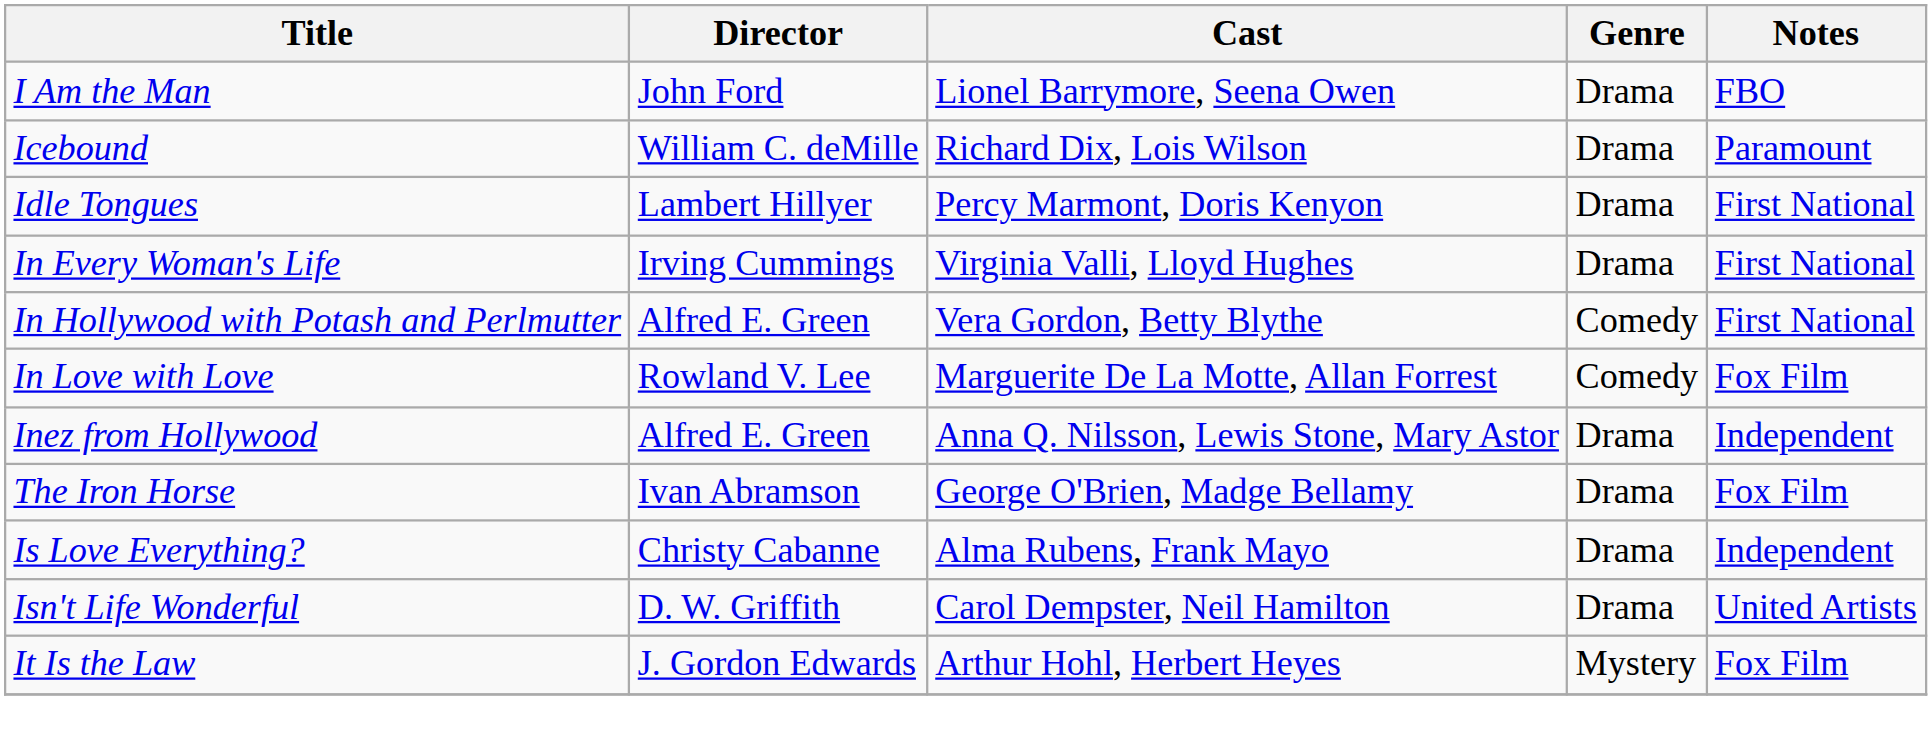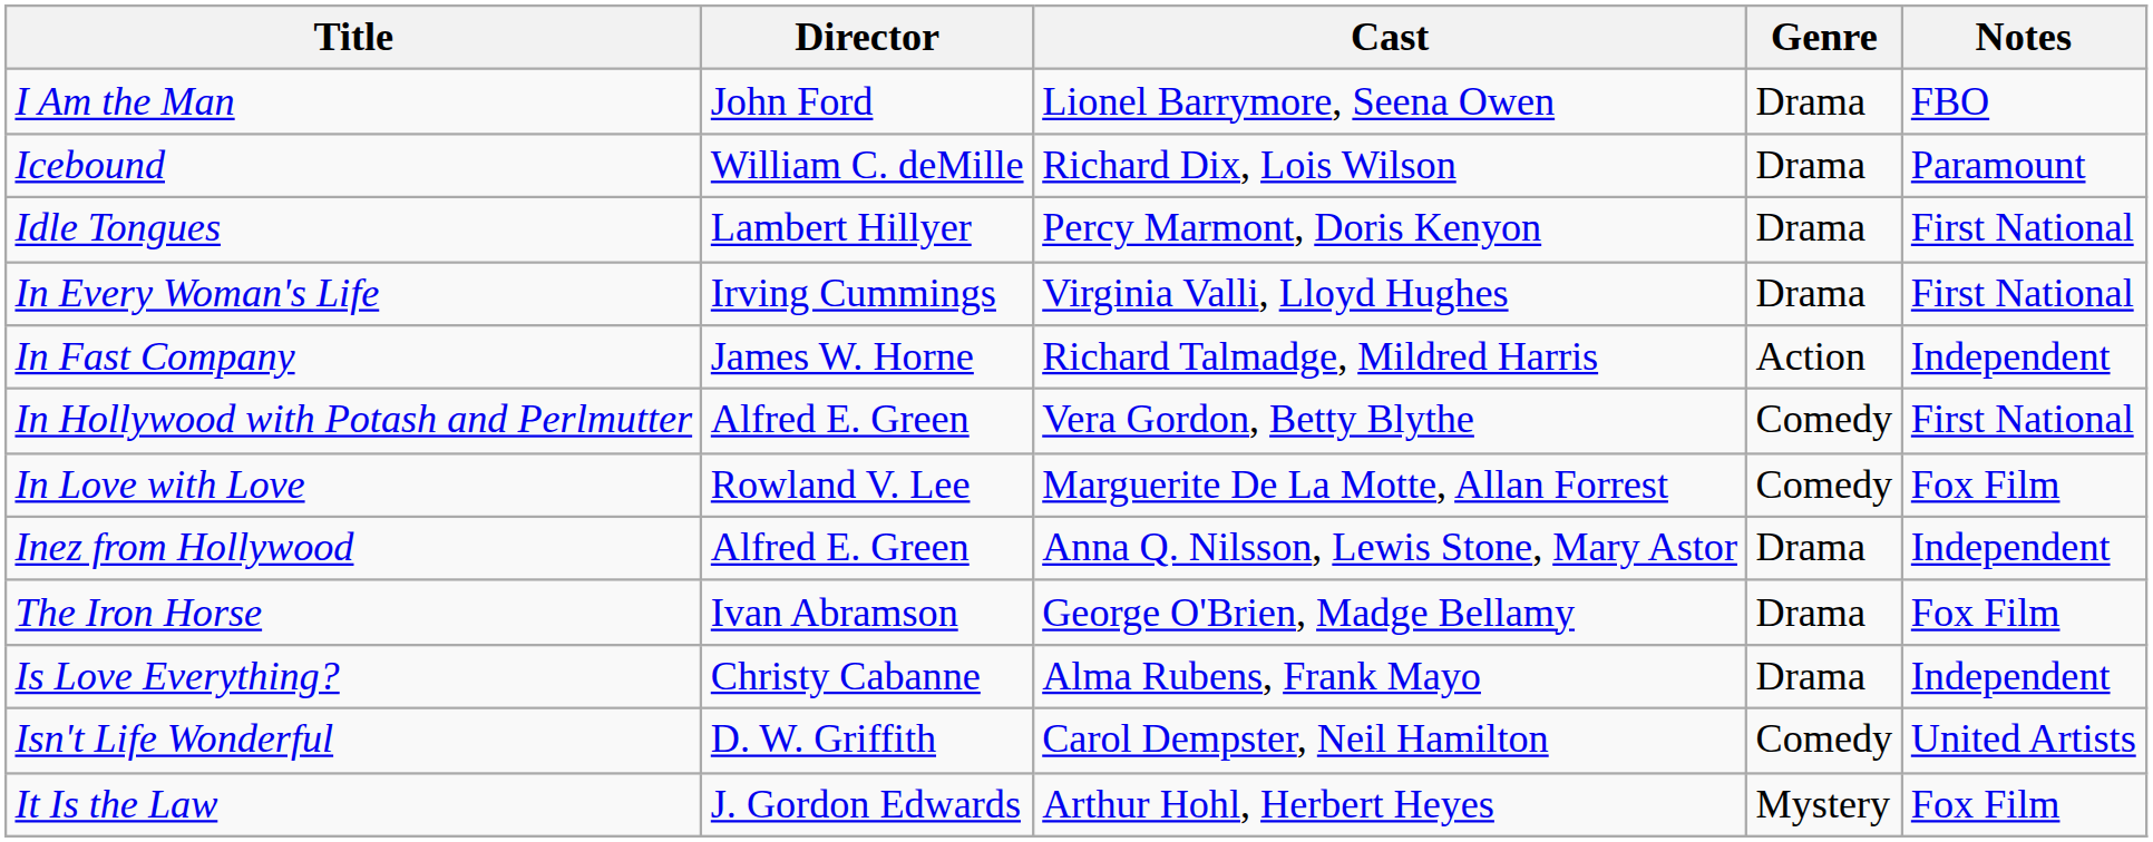 <table class="wikitable">
 <tr>
 <th>Title</th>
 <th>Director</th>
 <th>Cast</th>
 <th>Genre</th>
 <th>Notes</th>
 </tr>
 <tr>
 <td><em><a href='#'>I Am the Man</a></em></td>
 <td><a href='#'>John Ford</a></td>
 <td><a href='#'>Lionel Barrymore</a>, <a href='#'>Seena Owen</a></td>
 <td>Drama</td>
 <td><a href='#'>FBO</a></td>
 </tr>
 <tr>
 <td><em><a href='#'>Icebound</a></em></td>
 <td><a href='#'>William C. deMille</a></td>
 <td><a href='#'>Richard Dix</a>, <a href='#'>Lois Wilson</a></td>
 <td>Drama</td>
 <td><a href='#'>Paramount</a></td>
 </tr>
 <tr>
 <td><em><a href='#'>Idle Tongues</a></em></td>
 <td><a href='#'>Lambert Hillyer</a></td>
 <td><a href='#'>Percy Marmont</a>, <a href='#'>Doris Kenyon</a></td>
 <td>Drama</td>
 <td><a href='#'>First National</a></td>
 </tr>
 <tr>
 <td><em><a href='#'>In Every Woman's Life</a></em></td>
 <td><a href='#'>Irving Cummings</a></td>
 <td><a href='#'>Virginia Valli</a>, <a href='#'>Lloyd Hughes</a></td>
 <td>Drama</td>
 <td><a href='#'>First National</a></td>
+</tr>
+<tr>
+<td><em><a href='#'>In Fast Company</a></em></td>
+<td><a href='#'>James W. Horne</a></td>
+<td><a href='#'>Richard Talmadge</a>, <a href='#'>Mildred Harris</a></td>
+<td>Action</td>
+<td><a href='#'>Independent</a></td>
 </tr>
 <tr>
 <td><em><a href='#'>In Hollywood with Potash and Perlmutter</a></em></td>
 <td><a href='#'>Alfred E. Green</a></td>
 <td><a href='#'>Vera Gordon</a>, <a href='#'>Betty Blythe</a></td>
 <td>Comedy</td>
 <td><a href='#'>First National</a></td>
 </tr>
 <tr>
 <td><em><a href='#'>In Love with Love</a></em></td>
 <td><a href='#'>Rowland V. Lee</a></td>
 <td><a href='#'>Marguerite De La Motte</a>, <a href='#'>Allan Forrest</a></td>
 <td>Comedy</td>
 <td><a href='#'>Fox Film</a></td>
 </tr>
 <tr>
 <td><em><a href='#'>Inez from Hollywood</a></em></td>
 <td><a href='#'>Alfred E. Green</a></td>
 <td><a href='#'>Anna Q. Nilsson</a>, <a href='#'>Lewis Stone</a>, <a href='#'>Mary Astor</a></td>
 <td>Drama</td>
 <td><a href='#'>Independent</a></td>
 </tr>
 <tr>
 <td><em><a href='#'>The Iron Horse</a></em></td>
 <td><a href='#'>Ivan Abramson</a></td>
 <td><a href='#'>George O'Brien</a>, <a href='#'>Madge Bellamy</a></td>
 <td>Drama</td>
 <td><a href='#'>Fox Film</a></td>
 </tr>
 <tr>
 <td><em><a href='#'>Is Love Everything?</a></em></td>
 <td><a href='#'>Christy Cabanne</a></td>
 <td><a href='#'>Alma Rubens</a>, <a href='#'>Frank Mayo</a></td>
 <td>Drama</td>
 <td><a href='#'>Independent</a></td>
 </tr>
 <tr>
 <td><em><a href='#'>Isn't Life Wonderful</a></em></td>
 <td><a href='#'>D. W. Griffith</a></td>
 <td><a href='#'>Carol Dempster</a>, <a href='#'>Neil Hamilton</a></td>
-<td>Drama</td>
+<td>Comedy</td>
 <td><a href='#'>United Artists</a></td>
 </tr>
 <tr>
 <td><em><a href='#'>It Is the Law</a></em></td>
 <td><a href='#'>J. Gordon Edwards</a></td>
 <td><a href='#'>Arthur Hohl</a>, <a href='#'>Herbert Heyes</a></td>
 <td>Mystery</td>
 <td><a href='#'>Fox Film</a></td>
 </tr>
 <tr>
 </tr>
 </table>
